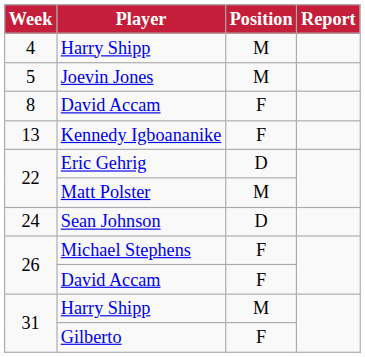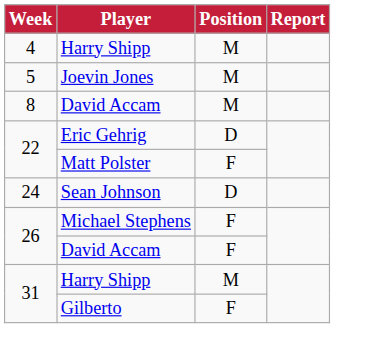 <table class=wikitable>
 <tr>
 <th style="background:#C41E3A; color:white; text-align:center;">Week</th>
 <th style="background:#C41E3A; color:white; text-align:center;">Player</th>
 <th style="background:#C41E3A; color:white; text-align:center;">Position</th>
 <th style="background:#C41E3A; color:white; text-align:center;">Report</th>
 </tr>
 <tr>
 <td style="text-align:center;">4</td>
 <td> <a href='#'>Harry Shipp</a></td>
 <td style="text-align:center;">M</td>
 <td style="text-align:center;"> </td>
 </tr>
 <tr>
 <td style="text-align:center;">5</td>
 <td> <a href='#'>Joevin Jones</a></td>
 <td style="text-align:center;">M</td>
 <td style="text-align:center;"> </td>
 </tr>
 <tr>
 <td style="text-align:center;">8</td>
 <td> <a href='#'>David Accam</a></td>
-<td style="text-align:center;">F</td>
-<td style="text-align:center;"> </td>
-</tr>
-<tr>
-<td style="text-align:center;">13</td>
-<td> <a href='#'>Kennedy Igboananike</a></td>
-<td style="text-align:center;">F</td>
+<td style="text-align:center;">M</td>
 <td style="text-align:center;"> </td>
 </tr>
 <tr>
 <td style="text-align:center;" rowspan="2">22</td>
 <td> <a href='#'>Eric Gehrig</a></td>
 <td style="text-align:center;">D</td>
 <td style="text-align:center;" rowspan="2"> </td>
 </tr>
 <tr>
 <td> <a href='#'>Matt Polster</a></td>
-<td style="text-align:center;">M</td>
+<td style="text-align:center;">F</td>
 </tr>
 <tr>
 <td style="text-align:center;">24</td>
 <td> <a href='#'>Sean Johnson</a></td>
 <td style="text-align:center;">D</td>
 <td style="text-align:center;"> </td>
 </tr>
 <tr>
 <td style="text-align:center;" rowspan="2">26</td>
 <td> <a href='#'>Michael Stephens</a></td>
 <td style="text-align:center;">F</td>
 <td style="text-align:center;" rowspan="2"> </td>
 </tr>
 <tr>
 <td> <a href='#'>David Accam</a></td>
 <td style="text-align:center;">F</td>
 </tr>
 <tr>
 <td style="text-align:center;" rowspan="2">31</td>
 <td> <a href='#'>Harry Shipp</a></td>
 <td style="text-align:center;">M</td>
 <td style="text-align:center;" rowspan="2"></td>
 </tr>
 <tr>
 <td> <a href='#'>Gilberto</a></td>
 <td style="text-align:center;">F</td>
 </tr>
 </table>
